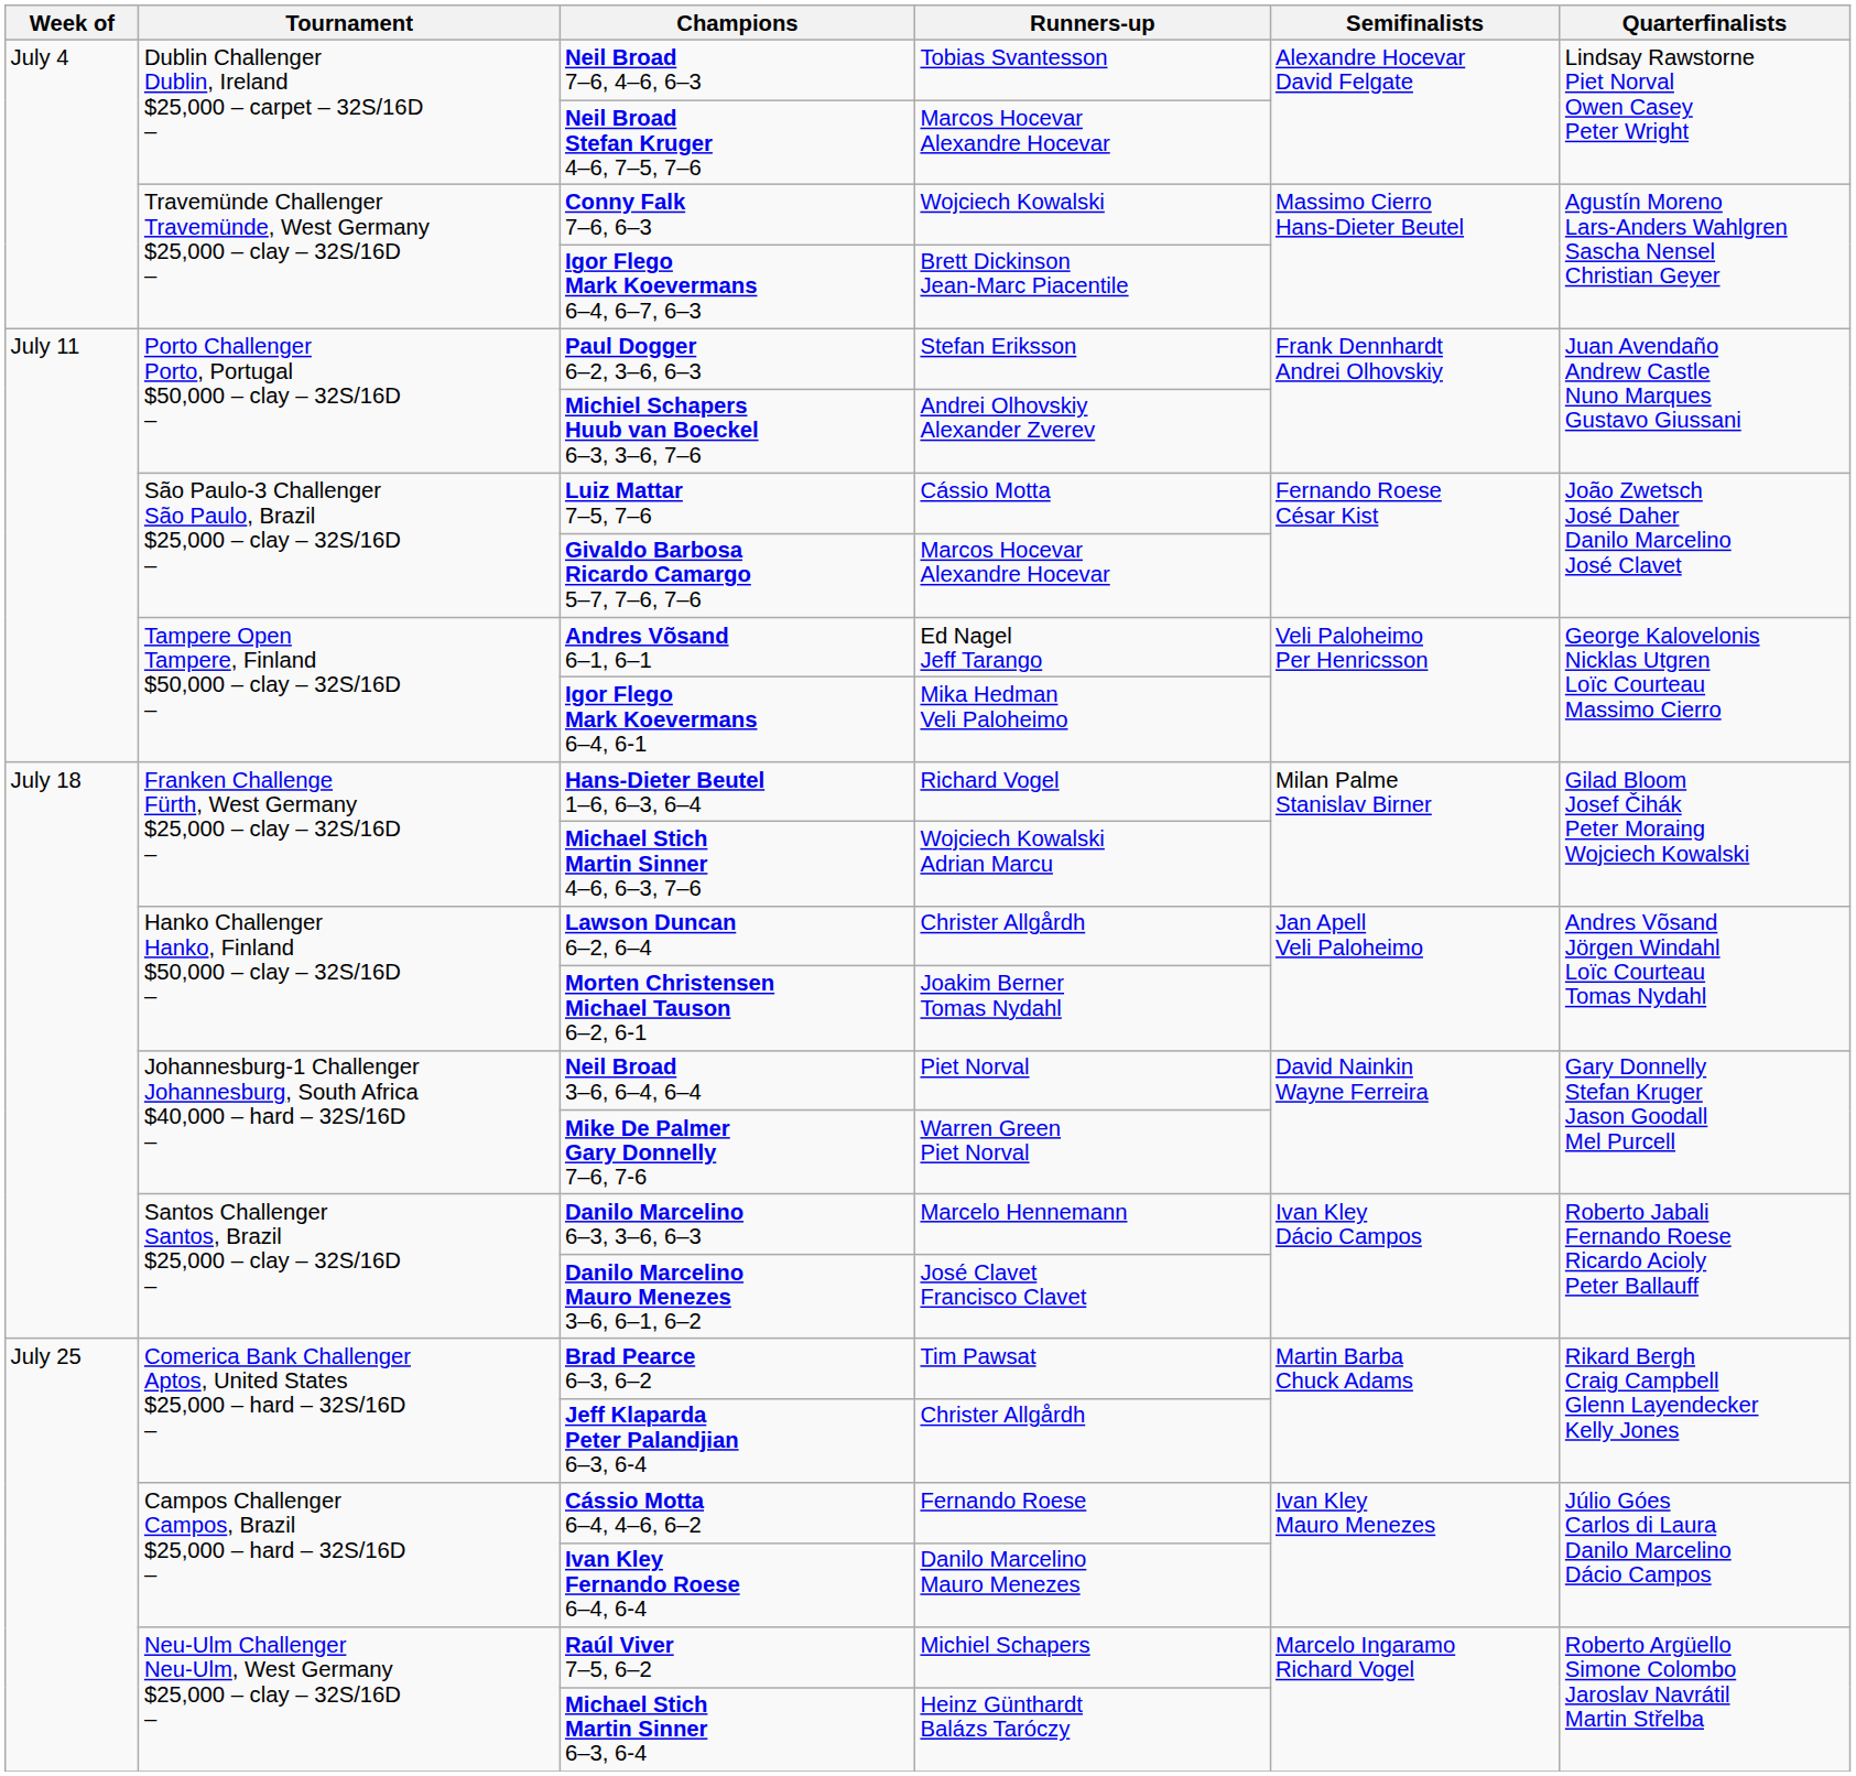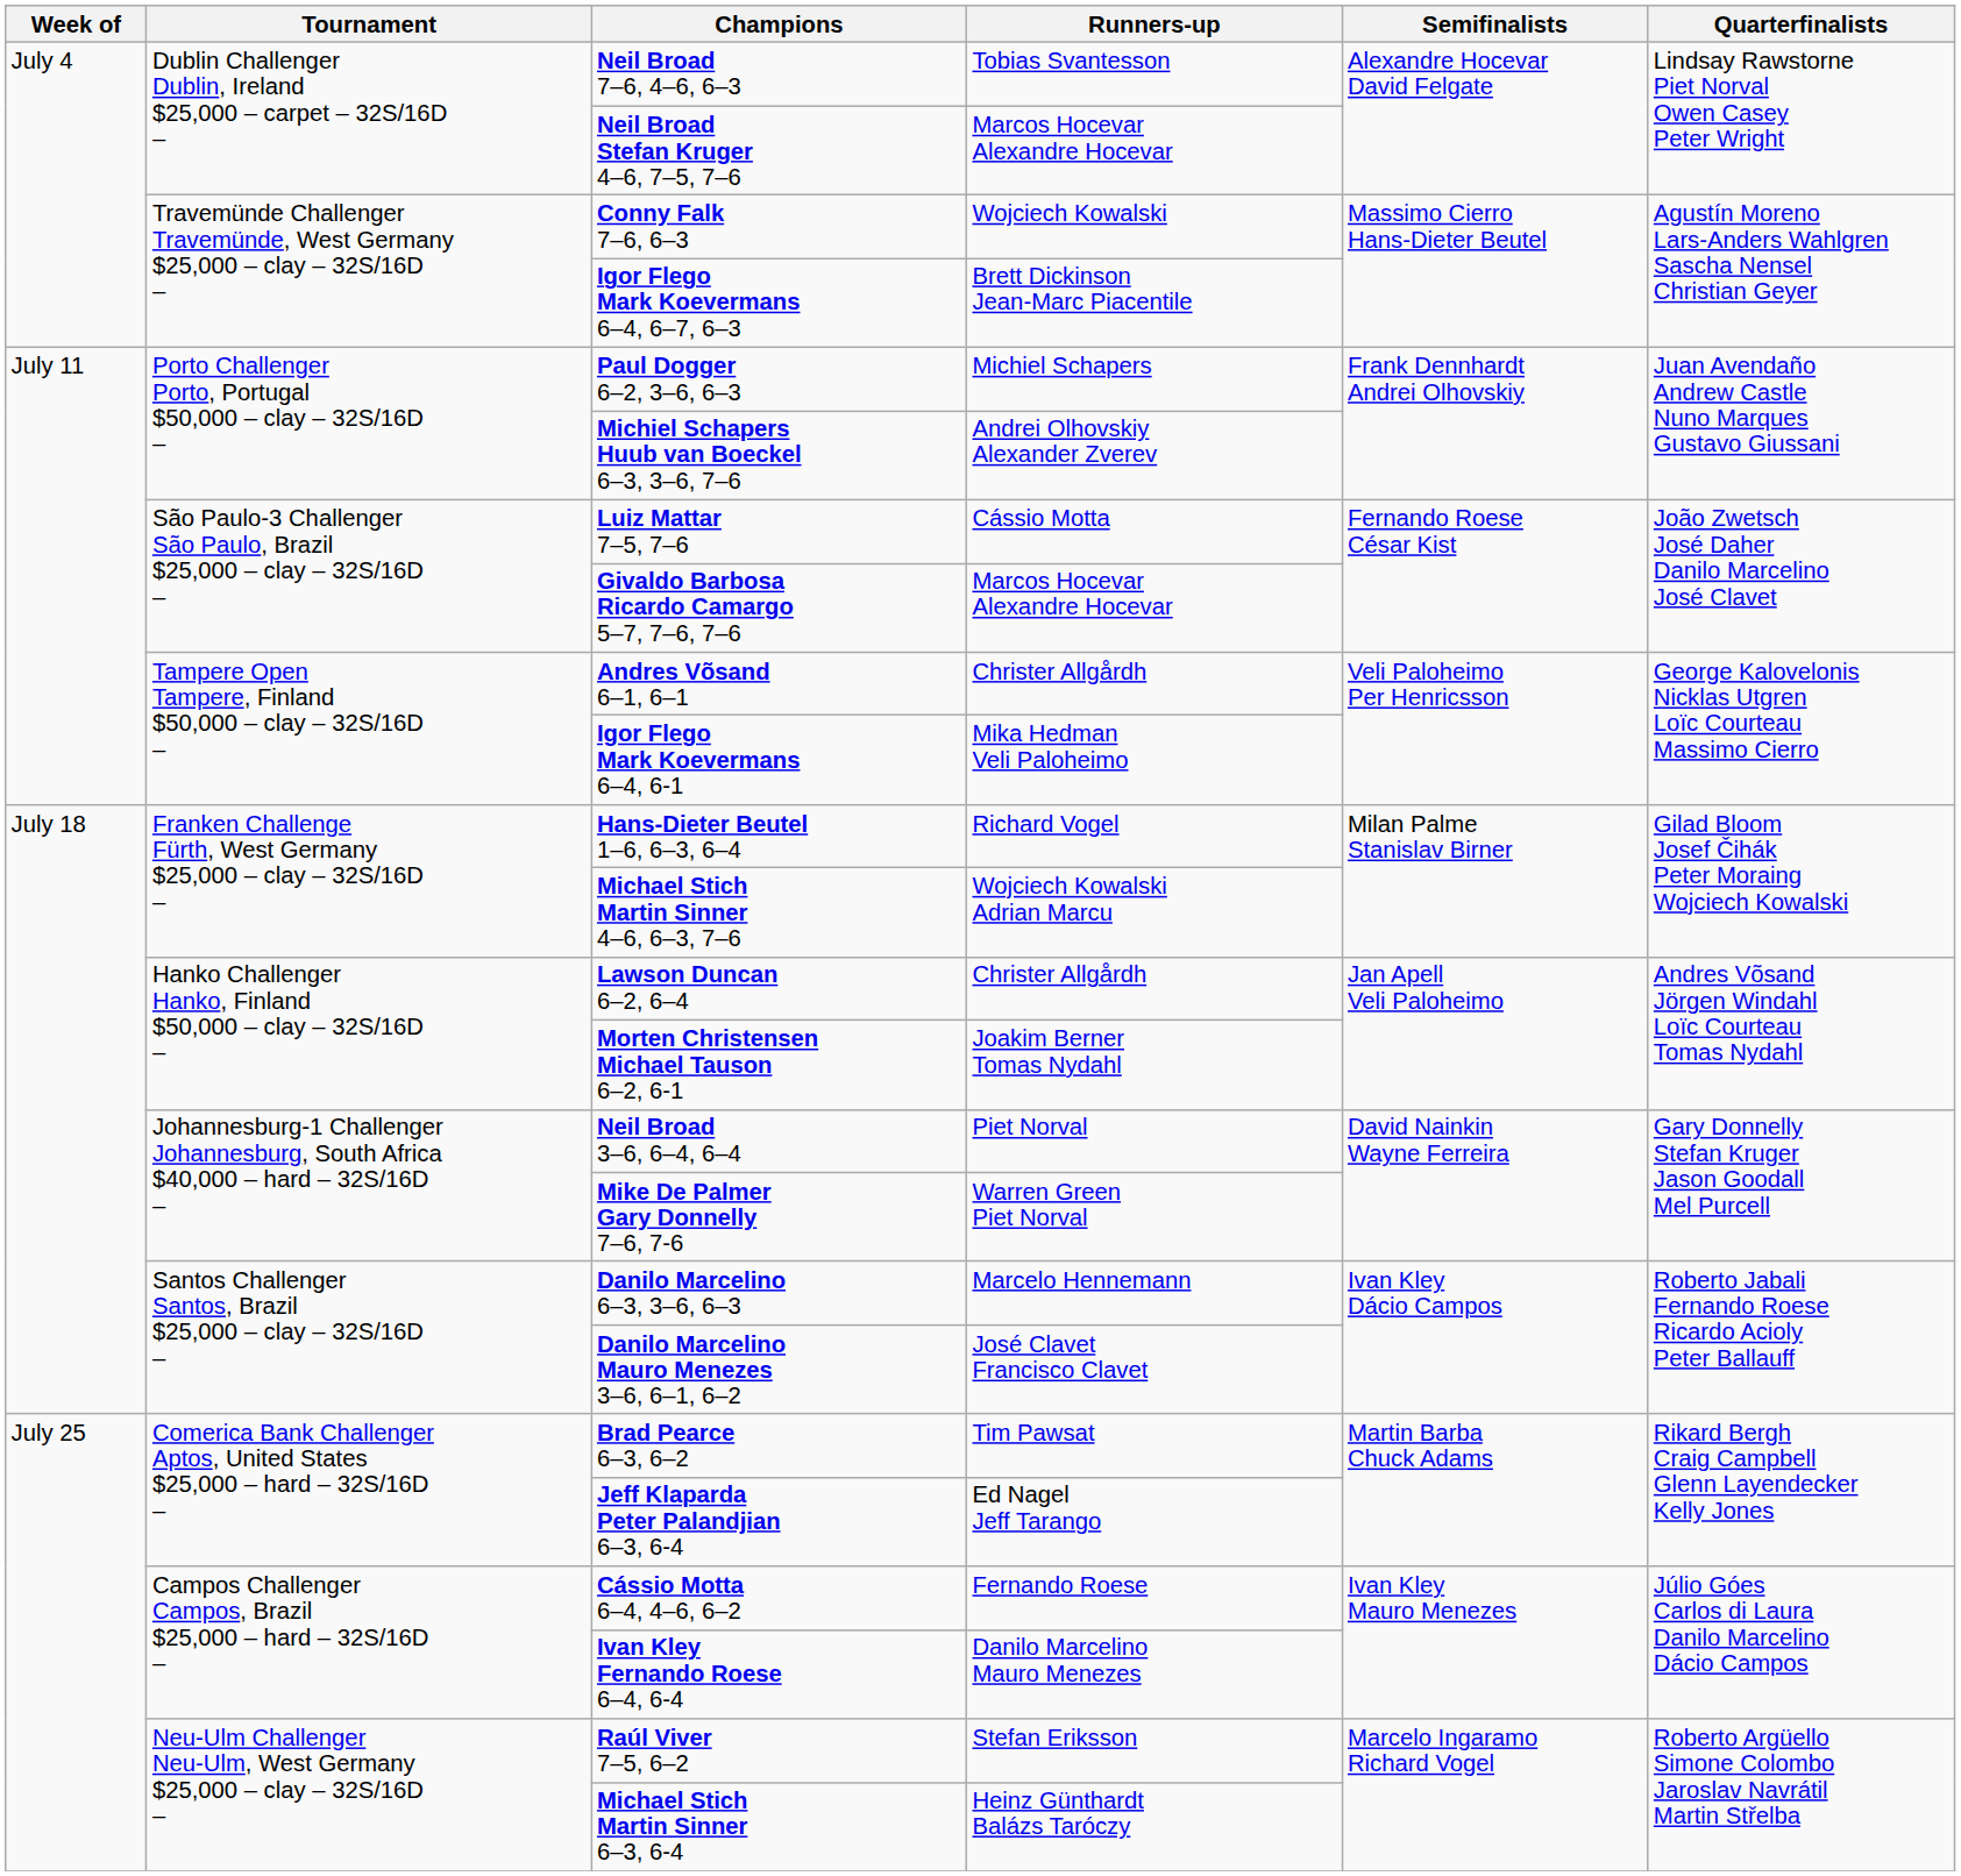 <table class="wikitable" style="font-size:85%;">
 <tr>
 <th width="75">Week of</th>
 <th width="250">Tournament</th>
 <th width="210">Champions</th>
 <th width="210">Runners-up</th>
 <th width="170">Semifinalists</th>
 <th width="170">Quarterfinalists</th>
 </tr>
 <tr valign="top">
 <td rowspan="4">July 4</td>
 <td rowspan="2">Dublin Challenger<br> <a href='#'>Dublin</a>, Ireland<br>$25,000 – carpet – 32S/16D<br>  – </td>
 <td> <strong><a href='#'>Neil Broad</a></strong> <br>7–6, 4–6, 6–3</td>
 <td> <a href='#'>Tobias Svantesson</a></td>
 <td rowspan="2"> <a href='#'>Alexandre Hocevar</a> <br>  <a href='#'>David Felgate</a></td>
 <td rowspan="2"> Lindsay Rawstorne <br> <a href='#'>Piet Norval</a> <br> <a href='#'>Owen Casey</a> <br>  <a href='#'>Peter Wright</a></td>
 </tr>
 <tr valign="top">
 <td> <strong><a href='#'>Neil Broad</a></strong> <br> <strong><a href='#'>Stefan Kruger</a></strong><br> 4–6, 7–5, 7–6</td>
 <td> <a href='#'>Marcos Hocevar</a> <br>  <a href='#'>Alexandre Hocevar</a></td>
 </tr>
 <tr valign="top">
 <td rowspan="2">Travemünde Challenger<br> <a href='#'>Travemünde</a>, West Germany<br>$25,000 – clay – 32S/16D<br>  – </td>
 <td> <strong><a href='#'>Conny Falk</a></strong> <br>7–6, 6–3</td>
 <td> <a href='#'>Wojciech Kowalski</a></td>
 <td rowspan="2"> <a href='#'>Massimo Cierro</a> <br>  <a href='#'>Hans-Dieter Beutel</a></td>
 <td rowspan="2"> <a href='#'>Agustín Moreno</a> <br>  <a href='#'>Lars-Anders Wahlgren</a> <br> <a href='#'>Sascha Nensel</a> <br>  <a href='#'>Christian Geyer</a></td>
 </tr>
 <tr valign="top">
 <td> <strong><a href='#'>Igor Flego</a></strong> <br> <strong><a href='#'>Mark Koevermans</a></strong><br> 6–4, 6–7, 6–3</td>
 <td> <a href='#'>Brett Dickinson</a> <br> <a href='#'>Jean-Marc Piacentile</a></td>
 </tr>
 <tr valign="top">
 <td rowspan="6">July 11</td>
 <td rowspan="2"><a href='#'>Porto Challenger</a><br> <a href='#'>Porto</a>, Portugal<br>$50,000 – clay – 32S/16D<br>  – </td>
 <td> <strong><a href='#'>Paul Dogger</a></strong> <br>6–2, 3–6, 6–3</td>
-<td> <a href='#'>Stefan Eriksson</a></td>
+<td> <a href='#'>Michiel Schapers</a></td>
 <td rowspan="2"> <a href='#'>Frank Dennhardt</a> <br>  <a href='#'>Andrei Olhovskiy</a></td>
 <td rowspan="2"> <a href='#'>Juan Avendaño</a> <br>  <a href='#'>Andrew Castle</a> <br> <a href='#'>Nuno Marques</a> <br>  <a href='#'>Gustavo Giussani</a></td>
 </tr>
 <tr valign="top">
 <td> <strong><a href='#'>Michiel Schapers</a></strong> <br> <strong><a href='#'>Huub van Boeckel</a></strong><br> 6–3, 3–6, 7–6</td>
 <td> <a href='#'>Andrei Olhovskiy</a> <br> <a href='#'>Alexander Zverev</a></td>
 </tr>
 <tr valign="top">
 <td rowspan="2">São Paulo-3 Challenger<br> <a href='#'>São Paulo</a>, Brazil<br>$25,000 – clay – 32S/16D<br>  – </td>
 <td> <strong><a href='#'>Luiz Mattar</a></strong> <br>7–5, 7–6</td>
 <td> <a href='#'>Cássio Motta</a></td>
 <td rowspan="2"> <a href='#'>Fernando Roese</a> <br>  <a href='#'>César Kist</a></td>
 <td rowspan="2"> <a href='#'>João Zwetsch</a> <br> <a href='#'>José Daher</a> <br> <a href='#'>Danilo Marcelino</a> <br>  <a href='#'>José Clavet</a></td>
 </tr>
 <tr valign="top">
 <td> <strong><a href='#'>Givaldo Barbosa</a></strong> <br> <strong><a href='#'>Ricardo Camargo</a></strong><br> 5–7, 7–6, 7–6</td>
 <td> <a href='#'>Marcos Hocevar</a> <br>  <a href='#'>Alexandre Hocevar</a></td>
 </tr>
 <tr valign="top">
 <td rowspan="2"><a href='#'>Tampere Open</a><br> <a href='#'>Tampere</a>, Finland<br>$50,000 – clay – 32S/16D<br>  – </td>
 <td> <strong><a href='#'>Andres Võsand</a></strong> <br>6–1, 6–1</td>
-<td> Ed Nagel <br>  <a href='#'>Jeff Tarango</a></td>
+<td> <a href='#'>Christer Allgårdh</a></td>
 <td rowspan="2"> <a href='#'>Veli Paloheimo</a> <br>  <a href='#'>Per Henricsson</a></td>
 <td rowspan="2"> <a href='#'>George Kalovelonis</a> <br> <a href='#'>Nicklas Utgren</a> <br> <a href='#'>Loïc Courteau</a> <br>  <a href='#'>Massimo Cierro</a></td>
 </tr>
 <tr valign="top">
 <td> <strong><a href='#'>Igor Flego</a></strong> <br> <strong><a href='#'>Mark Koevermans</a></strong><br> 6–4, 6-1</td>
 <td> <a href='#'>Mika Hedman</a> <br> <a href='#'>Veli Paloheimo</a></td>
 </tr>
 <tr valign="top">
 <td rowspan="8">July 18</td>
 <td rowspan="2"><a href='#'>Franken Challenge</a><br> <a href='#'>Fürth</a>, West Germany<br>$25,000 – clay – 32S/16D<br>  – </td>
 <td> <strong><a href='#'>Hans-Dieter Beutel</a></strong> <br>1–6, 6–3, 6–4</td>
 <td> <a href='#'>Richard Vogel</a></td>
 <td rowspan="2"> Milan Palme <br>  <a href='#'>Stanislav Birner</a></td>
 <td rowspan="2"> <a href='#'>Gilad Bloom</a> <br> <a href='#'>Josef Čihák</a> <br> <a href='#'>Peter Moraing</a> <br>  <a href='#'>Wojciech Kowalski</a></td>
 </tr>
 <tr valign="top">
 <td> <strong><a href='#'>Michael Stich</a></strong> <br> <strong><a href='#'>Martin Sinner</a></strong><br> 4–6, 6–3, 7–6</td>
 <td> <a href='#'>Wojciech Kowalski</a> <br>  <a href='#'>Adrian Marcu</a></td>
 </tr>
 <tr valign="top">
 <td rowspan="2">Hanko Challenger<br> <a href='#'>Hanko</a>, Finland<br>$50,000 – clay – 32S/16D<br>  – </td>
 <td> <strong><a href='#'>Lawson Duncan</a></strong> <br>6–2, 6–4</td>
 <td> <a href='#'>Christer Allgårdh</a></td>
 <td rowspan="2"> <a href='#'>Jan Apell</a> <br>  <a href='#'>Veli Paloheimo</a></td>
 <td rowspan="2"> <a href='#'>Andres Võsand</a> <br> <a href='#'>Jörgen Windahl</a> <br> <a href='#'>Loïc Courteau</a> <br>  <a href='#'>Tomas Nydahl</a></td>
 </tr>
 <tr valign="top">
 <td> <strong><a href='#'>Morten Christensen</a></strong> <br> <strong><a href='#'>Michael Tauson</a></strong><br> 6–2, 6-1</td>
 <td> <a href='#'>Joakim Berner</a> <br>  <a href='#'>Tomas Nydahl</a></td>
 </tr>
 <tr valign="top">
 <td rowspan="2">Johannesburg-1 Challenger<br> <a href='#'>Johannesburg</a>, South Africa<br>$40,000 – hard – 32S/16D<br>  – </td>
 <td> <strong><a href='#'>Neil Broad</a></strong> <br>3–6, 6–4, 6–4</td>
 <td> <a href='#'>Piet Norval</a></td>
 <td rowspan="2"> <a href='#'>David Nainkin</a> <br>  <a href='#'>Wayne Ferreira</a></td>
 <td rowspan="2"> <a href='#'>Gary Donnelly</a> <br> <a href='#'>Stefan Kruger</a> <br> <a href='#'>Jason Goodall</a> <br>  <a href='#'>Mel Purcell</a></td>
 </tr>
 <tr valign="top">
 <td> <strong><a href='#'>Mike De Palmer</a></strong> <br> <strong><a href='#'>Gary Donnelly</a></strong><br> 7–6, 7-6</td>
 <td> <a href='#'>Warren Green</a> <br>  <a href='#'>Piet Norval</a></td>
 </tr>
 <tr valign="top">
 <td rowspan="2">Santos Challenger<br> <a href='#'>Santos</a>, Brazil<br>$25,000 – clay – 32S/16D<br>  – </td>
 <td> <strong><a href='#'>Danilo Marcelino</a></strong> <br>6–3, 3–6, 6–3</td>
 <td> <a href='#'>Marcelo Hennemann</a></td>
 <td rowspan="2"> <a href='#'>Ivan Kley</a> <br>  <a href='#'>Dácio Campos</a></td>
 <td rowspan="2"> <a href='#'>Roberto Jabali</a> <br> <a href='#'>Fernando Roese</a> <br> <a href='#'>Ricardo Acioly</a> <br>  <a href='#'>Peter Ballauff</a></td>
 </tr>
 <tr valign="top">
 <td> <strong><a href='#'>Danilo Marcelino</a></strong> <br> <strong><a href='#'>Mauro Menezes</a></strong><br> 3–6, 6–1, 6–2</td>
 <td> <a href='#'>José Clavet</a> <br>  <a href='#'>Francisco Clavet</a></td>
 </tr>
 <tr valign="top">
 <td rowspan="6">July 25</td>
 <td rowspan="2"><a href='#'>Comerica Bank Challenger</a><br> <a href='#'>Aptos</a>, United States<br>$25,000 – hard – 32S/16D<br>  – </td>
 <td> <strong><a href='#'>Brad Pearce</a></strong> <br>6–3, 6–2</td>
 <td> <a href='#'>Tim Pawsat</a></td>
 <td rowspan="2"> <a href='#'>Martin Barba</a> <br>  <a href='#'>Chuck Adams</a></td>
 <td rowspan="2"> <a href='#'>Rikard Bergh</a> <br> <a href='#'>Craig Campbell</a> <br> <a href='#'>Glenn Layendecker</a> <br>  <a href='#'>Kelly Jones</a></td>
 </tr>
 <tr valign="top">
 <td> <strong><a href='#'>Jeff Klaparda</a></strong> <br> <strong><a href='#'>Peter Palandjian</a></strong><br> 6–3, 6-4</td>
-<td> <a href='#'>Christer Allgårdh</a></td>
+<td> Ed Nagel <br>  <a href='#'>Jeff Tarango</a></td>
 </tr>
 <tr valign="top">
 <td rowspan="2">Campos Challenger<br> <a href='#'>Campos</a>, Brazil<br>$25,000 – hard – 32S/16D<br>  – </td>
 <td> <strong><a href='#'>Cássio Motta</a></strong> <br>6–4, 4–6, 6–2</td>
 <td> <a href='#'>Fernando Roese</a></td>
 <td rowspan="2"> <a href='#'>Ivan Kley</a> <br>  <a href='#'>Mauro Menezes</a></td>
 <td rowspan="2"> <a href='#'>Júlio Góes</a> <br> <a href='#'>Carlos di Laura</a> <br> <a href='#'>Danilo Marcelino</a> <br>  <a href='#'>Dácio Campos</a></td>
 </tr>
 <tr valign="top">
 <td> <strong><a href='#'>Ivan Kley</a></strong> <br> <strong><a href='#'>Fernando Roese</a></strong> <br> 6–4, 6-4</td>
 <td> <a href='#'>Danilo Marcelino</a> <br>  <a href='#'>Mauro Menezes</a></td>
 </tr>
 <tr valign="top">
 <td rowspan="2"><a href='#'>Neu-Ulm Challenger</a><br> <a href='#'>Neu-Ulm</a>, West Germany<br>$25,000 – clay – 32S/16D<br>  – </td>
 <td> <strong><a href='#'>Raúl Viver</a></strong> <br>7–5, 6–2</td>
-<td> <a href='#'>Michiel Schapers</a></td>
+<td> <a href='#'>Stefan Eriksson</a></td>
 <td rowspan="2"> <a href='#'>Marcelo Ingaramo</a> <br>  <a href='#'>Richard Vogel</a></td>
 <td rowspan="2"> <a href='#'>Roberto Argüello</a> <br>  <a href='#'>Simone Colombo</a> <br> <a href='#'>Jaroslav Navrátil</a> <br>  <a href='#'>Martin Střelba</a></td>
 </tr>
 <tr valign="top">
 <td> <strong><a href='#'>Michael Stich</a></strong> <br> <strong><a href='#'>Martin Sinner</a></strong> <br> 6–3, 6-4</td>
 <td> <a href='#'>Heinz Günthardt</a> <br>  <a href='#'>Balázs Taróczy</a></td>
 </tr>
 </table>
